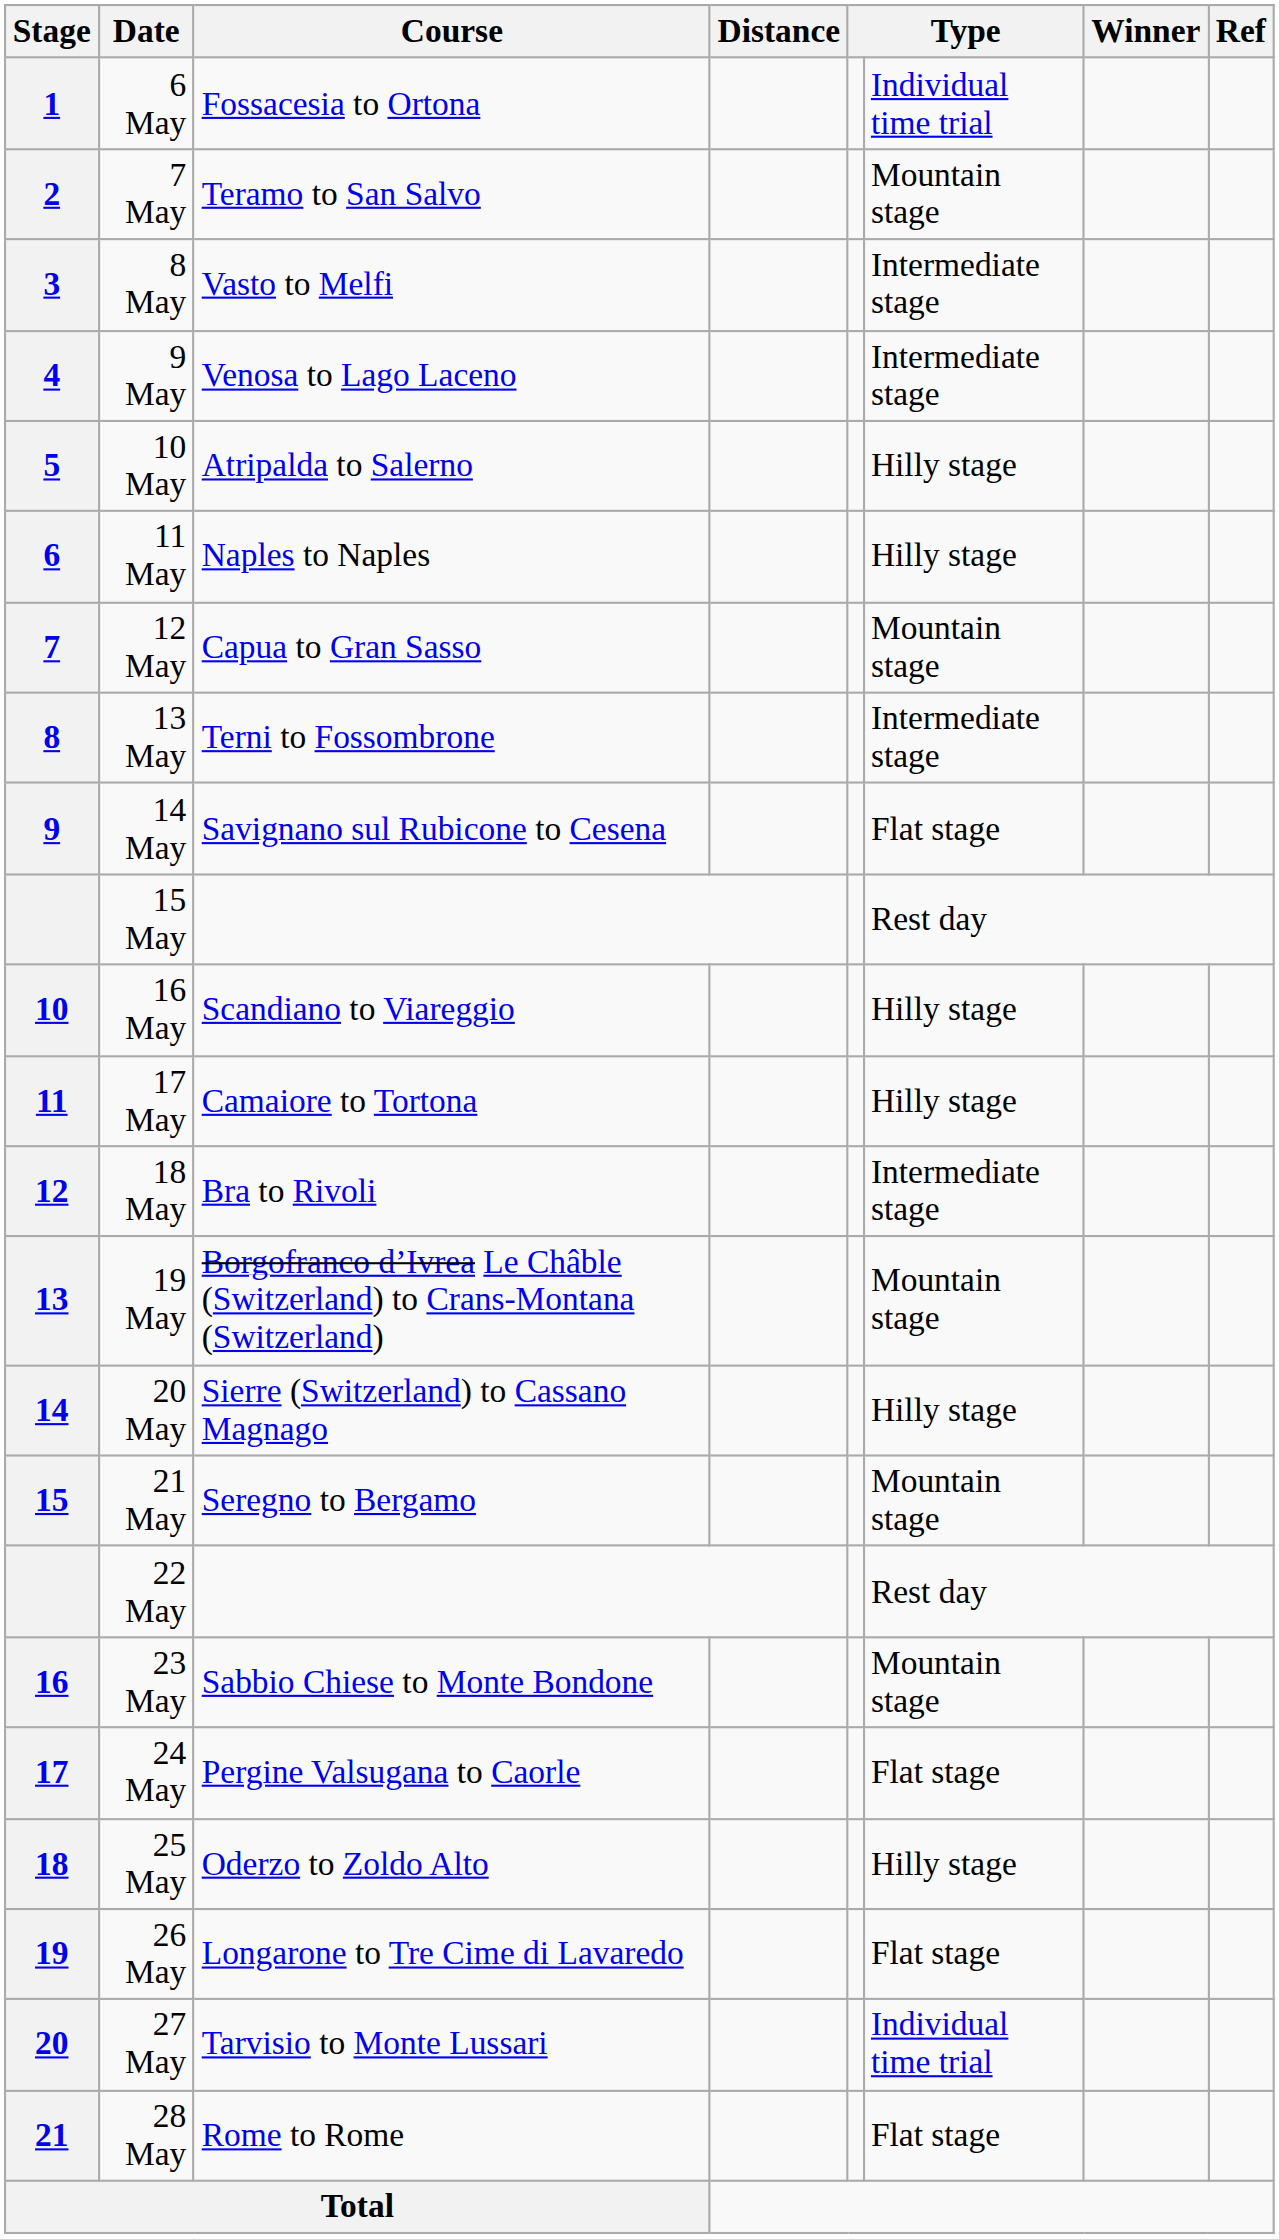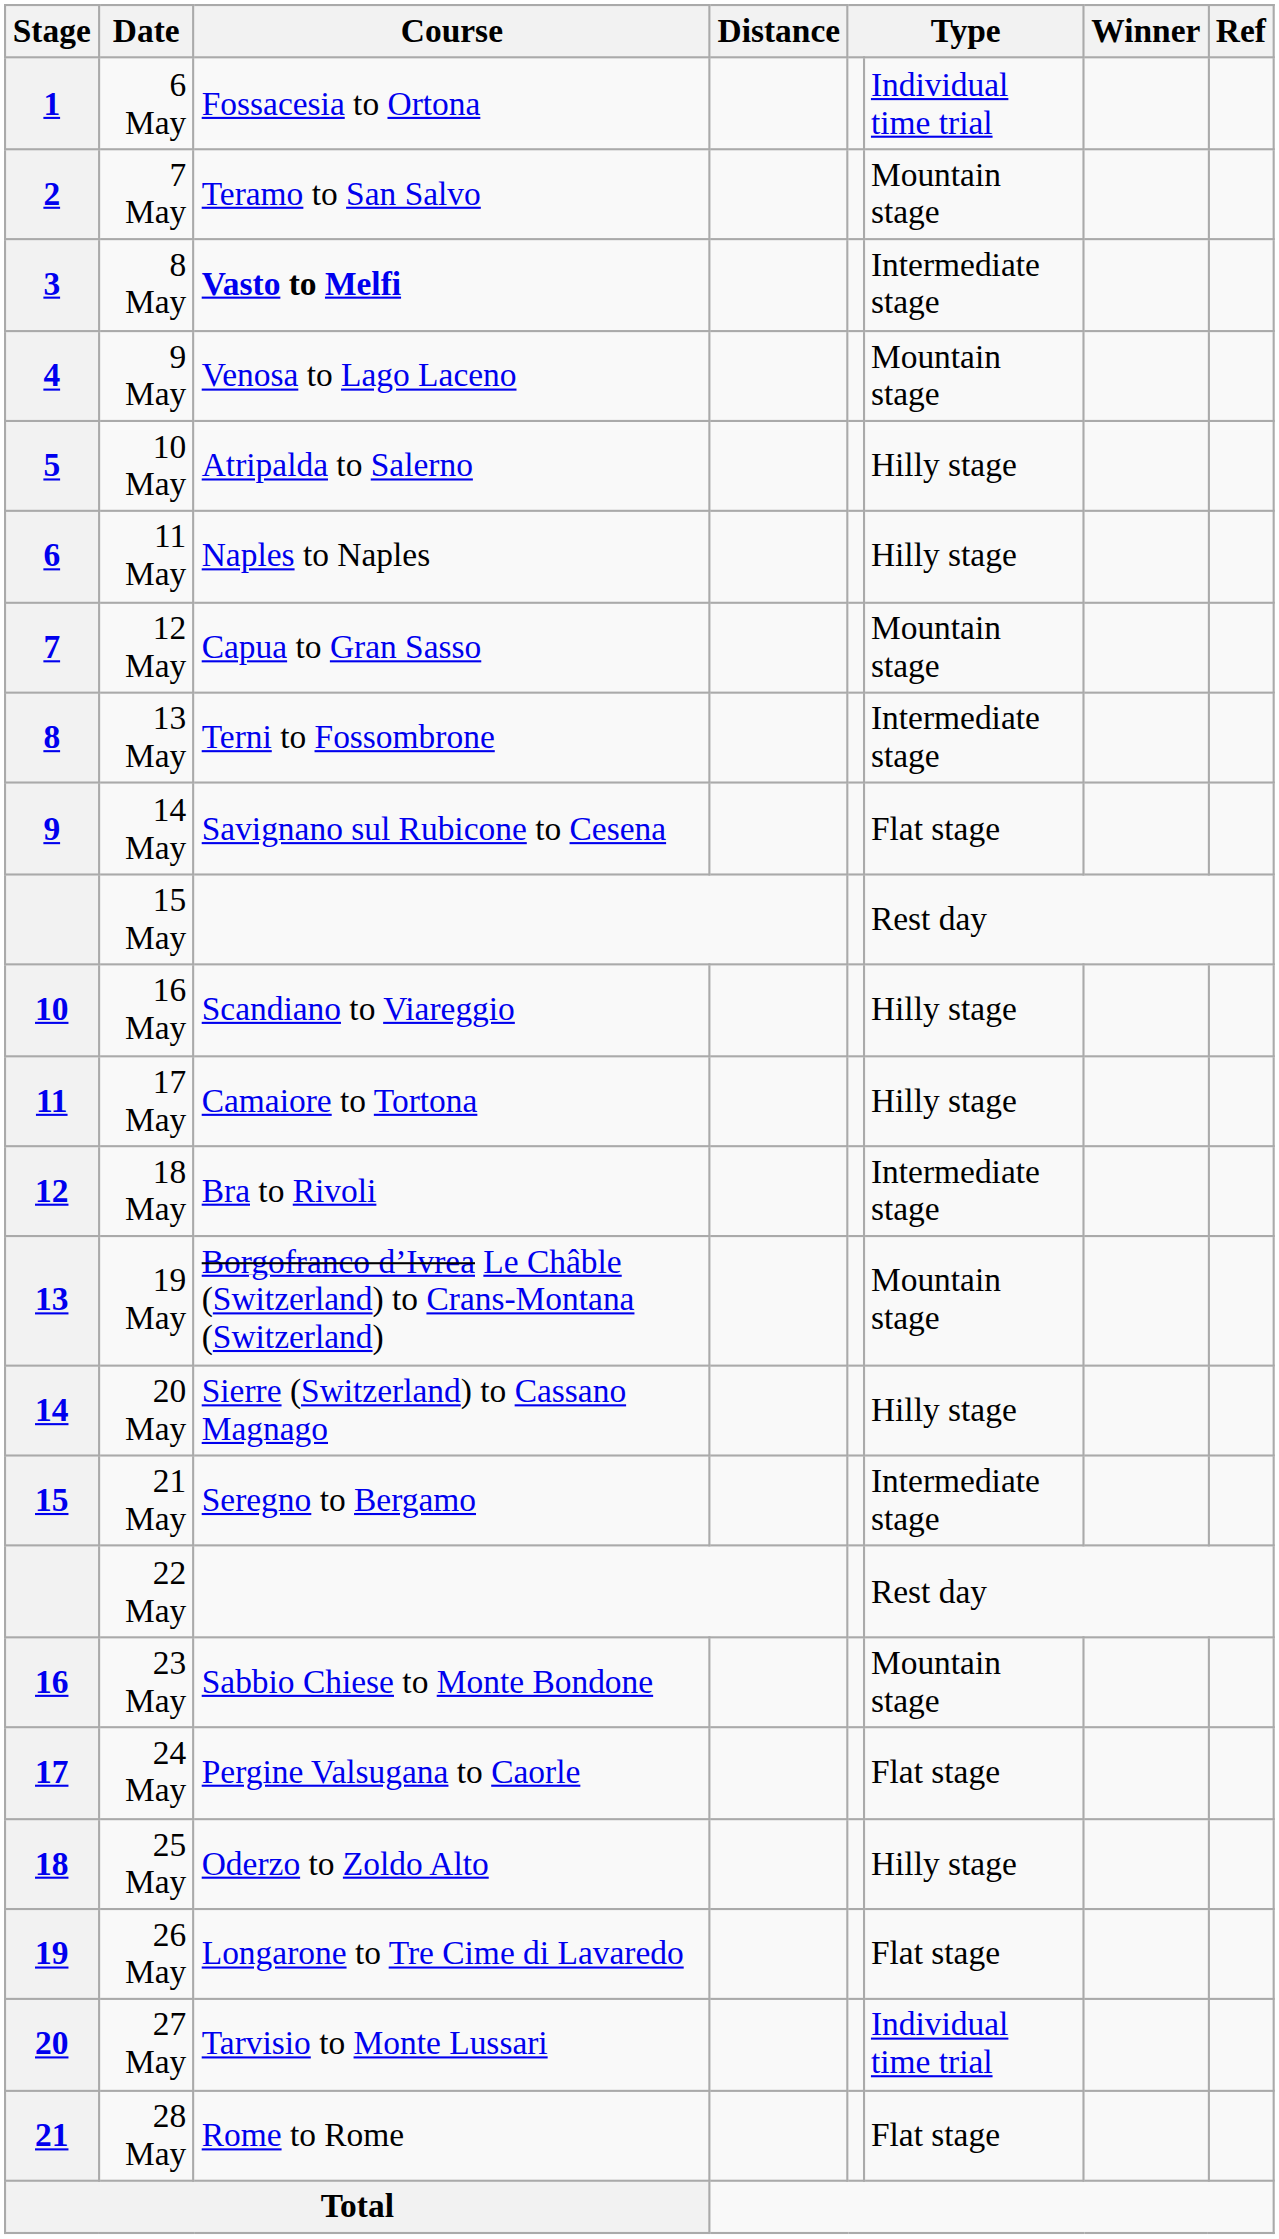 <table class="wikitable">
 <tr>
 <th scope="col">Stage</th>
 <th scope="col">Date</th>
 <th scope="col">Course</th>
 <th scope="col">Distance</th>
 <th scope="col" colspan="2">Type</th>
 <th scope="col">Winner</th>
 <th scope="col">Ref</th>
 </tr>
 <tr>
 <th scope="row"><a href='#'>1</a></th>
 <td style="text-align:right">6 May</td>
 <td><a href='#'>Fossacesia</a> to <a href='#'>Ortona</a></td>
 <td style="text-align:center;"></td>
 <td></td>
 <td><a href='#'>Individual time trial</a></td>
 <td></td>
 <td></td>
 </tr>
 <tr>
 <th scope="row"><a href='#'>2</a></th>
 <td style="text-align:right">7 May</td>
 <td><a href='#'>Teramo</a> to <a href='#'>San Salvo</a></td>
 <td style="text-align:center;"></td>
 <td></td>
 <td>Mountain stage</td>
 <td></td>
 <td></td>
 </tr>
 <tr>
 <th scope="row"><a href='#'>3</a></th>
 <td style="text-align:right">8 May</td>
-<td><a href='#'>Vasto</a> to <a href='#'>Melfi</a></td>
+<td><strong><a href='#'>Vasto</a> to <a href='#'>Melfi</a></strong></td>
 <td style="text-align:center;"></td>
 <td></td>
 <td>Intermediate stage</td>
 <td></td>
 <td></td>
 </tr>
 <tr>
 <th scope="row"><a href='#'>4</a></th>
 <td style="text-align:right">9 May</td>
 <td><a href='#'>Venosa</a> to <a href='#'>Lago Laceno</a></td>
 <td style="text-align:center;"></td>
 <td></td>
-<td>Intermediate stage</td>
+<td>Mountain stage</td>
 <td></td>
 <td></td>
 </tr>
 <tr>
 <th scope="row"><a href='#'>5</a></th>
 <td style="text-align:right">10 May</td>
 <td><a href='#'>Atripalda</a> to <a href='#'>Salerno</a></td>
 <td style="text-align:center;"></td>
 <td></td>
 <td>Hilly stage</td>
 <td></td>
 <td></td>
 </tr>
 <tr>
 <th scope="row"><a href='#'>6</a></th>
 <td style="text-align:right">11 May</td>
 <td><a href='#'>Naples</a> to Naples</td>
 <td style="text-align:center;"></td>
 <td></td>
 <td>Hilly stage</td>
 <td></td>
 <td></td>
 </tr>
 <tr>
 <th scope="row"><a href='#'>7</a></th>
 <td style="text-align:right">12 May</td>
 <td><a href='#'>Capua</a> to <a href='#'>Gran Sasso</a></td>
 <td style="text-align:center;"></td>
 <td></td>
 <td>Mountain stage</td>
 <td></td>
 <td></td>
 </tr>
 <tr>
 <th scope="row"><a href='#'>8</a></th>
 <td style="text-align:right">13 May</td>
 <td><a href='#'>Terni</a> to <a href='#'>Fossombrone</a></td>
 <td style="text-align:center;"></td>
 <td></td>
 <td>Intermediate stage</td>
 <td></td>
 <td></td>
 </tr>
 <tr>
 <th scope="row"><a href='#'>9</a></th>
 <td style="text-align:right">14 May</td>
 <td><a href='#'>Savignano sul Rubicone</a> to <a href='#'>Cesena</a></td>
 <td style="text-align:center;"></td>
 <td></td>
 <td>Flat stage</td>
 <td></td>
 <td></td>
 </tr>
 <tr>
 <th></th>
 <td style="text-align:right">15 May</td>
 <td colspan="2" style="text-align:left;"></td>
 <td></td>
 <td colspan="3">Rest day</td>
 </tr>
 <tr>
 <th scope="row"><a href='#'>10</a></th>
 <td style="text-align:right">16 May</td>
 <td><a href='#'>Scandiano</a> to <a href='#'>Viareggio</a></td>
 <td style="text-align:center;"></td>
 <td></td>
 <td>Hilly stage</td>
 <td></td>
 <td></td>
 </tr>
 <tr>
 <th scope="row"><a href='#'>11</a></th>
 <td style="text-align:right">17 May</td>
 <td><a href='#'>Camaiore</a> to <a href='#'>Tortona</a></td>
 <td style="text-align:center;"></td>
 <td></td>
 <td>Hilly stage</td>
 <td></td>
 <td></td>
 </tr>
 <tr>
 <th scope="row"><a href='#'>12</a></th>
 <td style="text-align:right">18 May</td>
 <td><a href='#'>Bra</a> to <a href='#'>Rivoli</a></td>
 <td style="text-align:center;"></td>
 <td></td>
 <td>Intermediate stage</td>
 <td></td>
 <td></td>
 </tr>
 <tr>
 <th scope="row"><a href='#'>13</a></th>
 <td style="text-align:right">19 May</td>
 <td><s><a href='#'>Borgofranco d’Ivrea</a></s> <a href='#'>Le Châble</a> (<a href='#'>Switzerland</a>) to <a href='#'>Crans-Montana</a> (<a href='#'>Switzerland</a>)</td>
 <td style="text-align:center;"></td>
 <td></td>
 <td>Mountain stage</td>
 <td></td>
 <td></td>
 </tr>
 <tr>
 <th scope="row"><a href='#'>14</a></th>
 <td style="text-align:right">20 May</td>
 <td><a href='#'>Sierre</a> (<a href='#'>Switzerland</a>) to <a href='#'>Cassano Magnago</a></td>
 <td style="text-align:center;"></td>
 <td></td>
 <td>Hilly stage</td>
 <td></td>
 <td></td>
 </tr>
 <tr>
 <th scope="row"><a href='#'>15</a></th>
 <td style="text-align:right">21 May</td>
 <td><a href='#'>Seregno</a> to <a href='#'>Bergamo</a></td>
 <td style="text-align:center;"></td>
 <td></td>
-<td>Mountain stage</td>
+<td>Intermediate stage</td>
 <td></td>
 <td></td>
 </tr>
 <tr>
 <th></th>
 <td style="text-align:right">22 May</td>
 <td colspan="2" style="text-align:left;"></td>
 <td></td>
 <td colspan="3">Rest day</td>
 </tr>
 <tr>
 <th scope="row"><a href='#'>16</a></th>
 <td style="text-align:right">23 May</td>
 <td><a href='#'>Sabbio Chiese</a> to <a href='#'>Monte Bondone</a></td>
 <td style="text-align:center;"></td>
 <td></td>
 <td>Mountain stage</td>
 <td></td>
 <td></td>
 </tr>
 <tr>
 <th scope="row"><a href='#'>17</a></th>
 <td style="text-align:right">24 May</td>
 <td><a href='#'>Pergine Valsugana</a> to <a href='#'>Caorle</a></td>
 <td style="text-align:center;"></td>
 <td></td>
 <td>Flat stage</td>
 <td></td>
 <td></td>
 </tr>
 <tr>
 <th scope="row"><a href='#'>18</a></th>
 <td style="text-align:right">25 May</td>
 <td><a href='#'>Oderzo</a> to <a href='#'>Zoldo Alto</a></td>
 <td style="text-align:center;"></td>
 <td></td>
 <td>Hilly stage</td>
 <td></td>
 <td></td>
 </tr>
 <tr>
 <th scope="row"><a href='#'>19</a></th>
 <td style="text-align:right">26 May</td>
 <td><a href='#'>Longarone</a> to <a href='#'>Tre Cime di Lavaredo</a></td>
 <td style="text-align:center;"></td>
 <td></td>
 <td>Flat stage</td>
 <td></td>
 <td></td>
 </tr>
 <tr>
 <th scope="row"><a href='#'>20</a></th>
 <td style="text-align:right">27 May</td>
 <td><a href='#'>Tarvisio</a> to <a href='#'>Monte Lussari</a></td>
 <td style="text-align:center;"></td>
 <td></td>
 <td><a href='#'>Individual time trial</a></td>
 <td></td>
 <td></td>
 </tr>
 <tr>
 <th scope="row"><a href='#'>21</a></th>
 <td style="text-align:right">28 May</td>
 <td><a href='#'>Rome</a> to Rome</td>
 <td style="text-align:center;"></td>
 <td></td>
 <td>Flat stage</td>
 <td></td>
 <td></td>
 </tr>
 <tr>
 <th colspan="3" style="text-align:center">Total</th>
 <td colspan="6" style="text-align:center"></td>
 </tr>
 </table>
